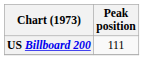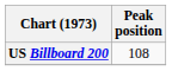 <table class="wikitable sortable plainrowheaders" style="text-align:center;">
 <tr>
 <th scope="col">Chart (1973)</th>
 <th scope="col">Peak<br>position</th>
 </tr>
 <tr>
 <th scope="row">US <em><a href='#'>Billboard 200</a></em></th>
-<td style="text-align:center;">111</td>
+<td style="text-align:center;">108</td>
 </tr>
 <tr>
 </tr>
 </table>
